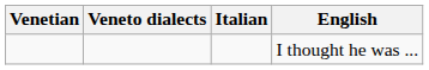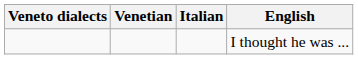 <table class=wikitable>
 <tr>
+<th>Veneto dialects</th>
 <th>Venetian</th>
-<th>Veneto dialects</th>
 <th>Italian</th>
 <th>English</th>
 </tr>
 <tr>
 <td></td>
 <td></td>
 <td></td>
 <td>I thought he was ...</td>
 </tr>
 </table>
